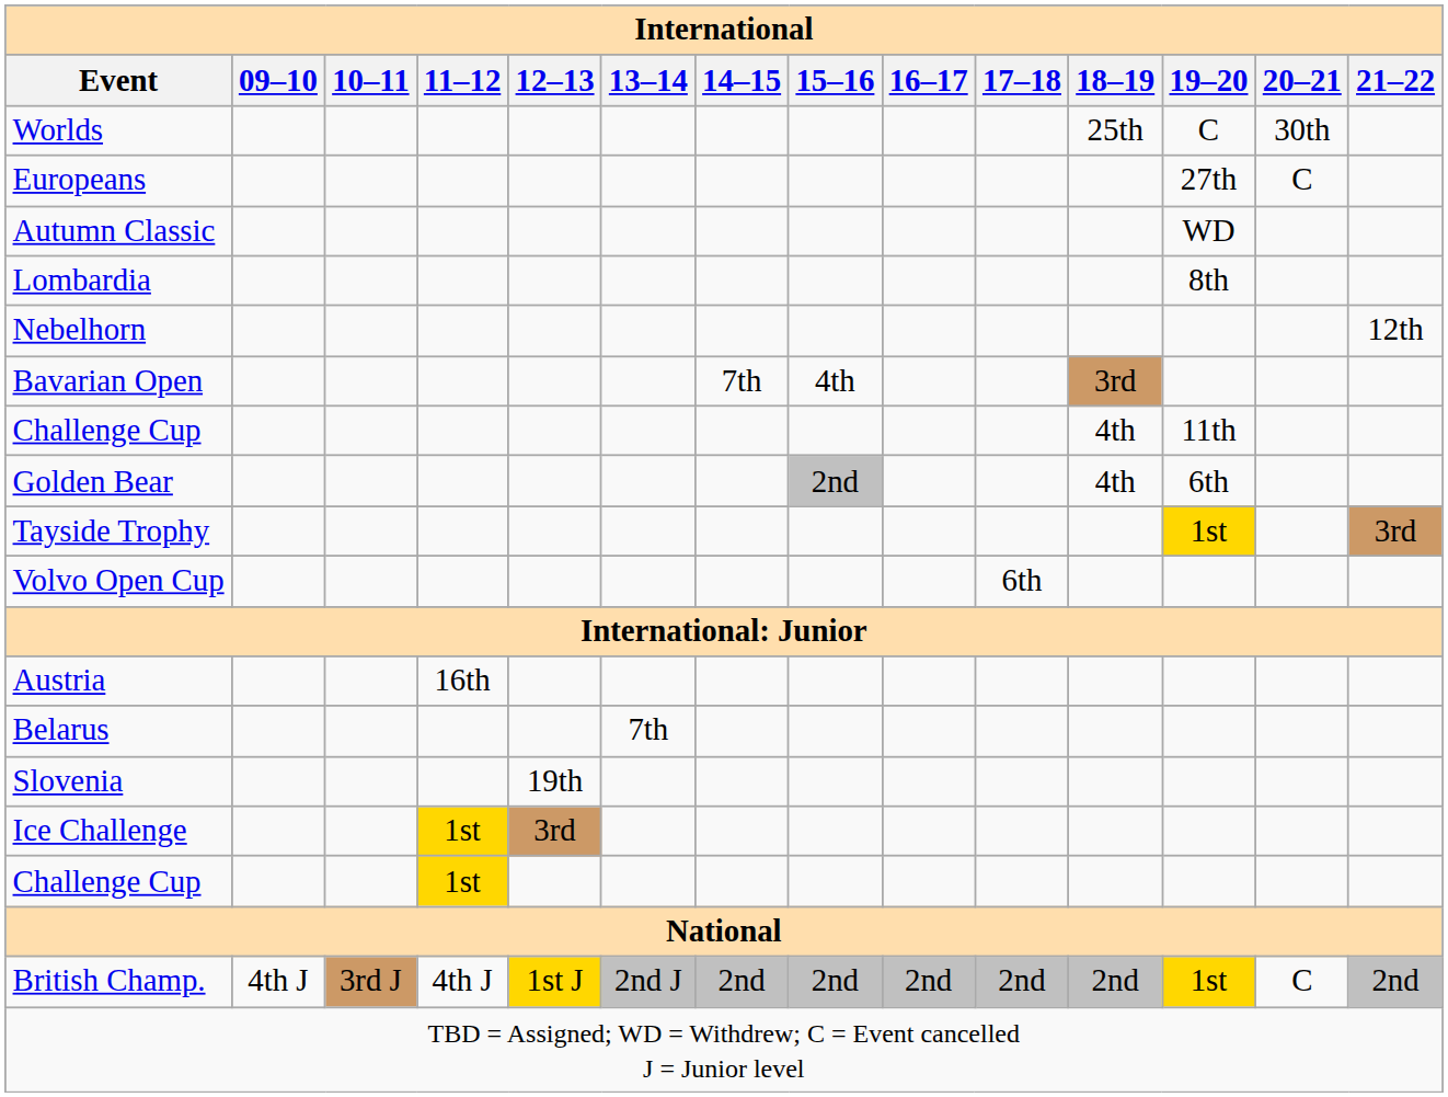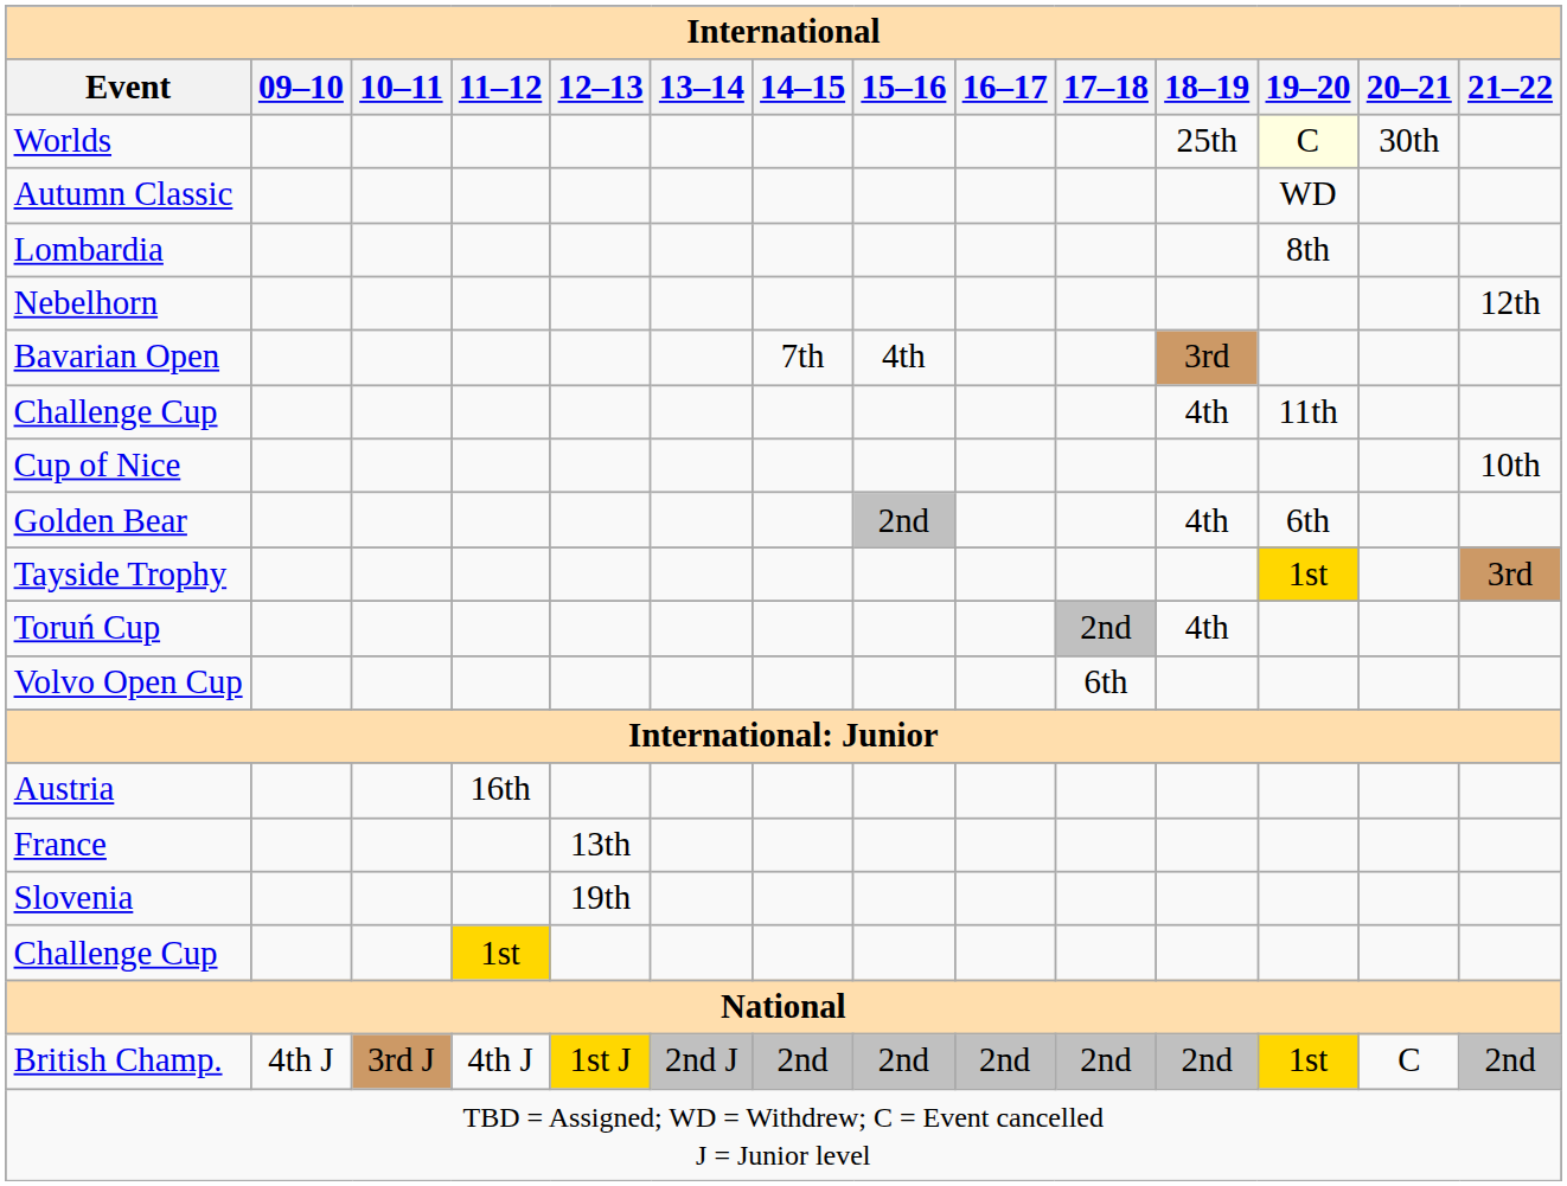 <table class="wikitable" style="text-align:center">
 <tr>
 <th colspan="14" align="center" style="background-color: #ffdead; ">International</th>
 </tr>
 <tr>
 <th>Event</th>
 <th><a href='#'>09–10</a></th>
 <th><a href='#'>10–11</a></th>
 <th><a href='#'>11–12</a></th>
 <th><a href='#'>12–13</a></th>
 <th><a href='#'>13–14</a></th>
 <th><a href='#'>14–15</a></th>
 <th><a href='#'>15–16</a></th>
 <th><a href='#'>16–17</a></th>
 <th><a href='#'>17–18</a></th>
 <th><a href='#'>18–19</a></th>
 <th><a href='#'>19–20</a></th>
 <th><a href='#'>20–21</a></th>
 <th><a href='#'>21–22</a></th>
 </tr>
 <tr>
 <td align=left><a href='#'>Worlds</a></td>
 <td></td>
 <td></td>
 <td></td>
 <td></td>
 <td></td>
 <td></td>
 <td></td>
 <td></td>
 <td></td>
 <td>25th</td>
-<td>C</td>
+<td style="background: lightyellow;">C</td>
 <td>30th</td>
-<td></td>
-</tr>
-<tr>
-<td align=left><a href='#'>Europeans</a></td>
-<td></td>
-<td></td>
-<td></td>
-<td></td>
-<td></td>
-<td></td>
-<td></td>
-<td></td>
-<td></td>
-<td></td>
-<td>27th</td>
-<td>C</td>
 <td></td>
 </tr>
 <tr>
 <td align=left> <a href='#'>Autumn Classic</a></td>
 <td></td>
 <td></td>
 <td></td>
 <td></td>
 <td></td>
 <td></td>
 <td></td>
 <td></td>
 <td></td>
 <td></td>
 <td>WD</td>
 <td></td>
 <td></td>
 </tr>
 <tr>
 <td align=left> <a href='#'>Lombardia</a></td>
 <td></td>
 <td></td>
 <td></td>
 <td></td>
 <td></td>
 <td></td>
 <td></td>
 <td></td>
 <td></td>
 <td></td>
 <td>8th</td>
 <td></td>
 <td></td>
 </tr>
 <tr>
 <td align=left> <a href='#'>Nebelhorn</a></td>
 <td></td>
 <td></td>
 <td></td>
 <td></td>
 <td></td>
 <td></td>
 <td></td>
 <td></td>
 <td></td>
 <td></td>
 <td></td>
 <td></td>
 <td>12th</td>
 </tr>
 <tr>
 <td align=left><a href='#'>Bavarian Open</a></td>
 <td></td>
 <td></td>
 <td></td>
 <td></td>
 <td></td>
 <td>7th</td>
 <td>4th</td>
 <td></td>
 <td></td>
 <td bgcolor=cc9966>3rd</td>
 <td></td>
 <td></td>
 <td></td>
 </tr>
 <tr>
 <td align=left><a href='#'>Challenge Cup</a></td>
 <td></td>
 <td></td>
 <td></td>
 <td></td>
 <td></td>
 <td></td>
 <td></td>
 <td></td>
 <td></td>
 <td>4th</td>
 <td>11th</td>
 <td></td>
 <td></td>
 </tr>
 <tr>
+<td align=left><a href='#'>Cup of Nice</a></td>
+<td></td>
+<td></td>
+<td></td>
+<td></td>
+<td></td>
+<td></td>
+<td></td>
+<td></td>
+<td></td>
+<td></td>
+<td></td>
+<td></td>
+<td>10th</td>
+</tr>
+<tr>
 <td align=left><a href='#'>Golden Bear</a></td>
 <td></td>
 <td></td>
 <td></td>
 <td></td>
 <td></td>
 <td></td>
 <td bgcolor=silver>2nd</td>
 <td></td>
 <td></td>
 <td>4th</td>
 <td>6th</td>
 <td></td>
 </tr>
 <tr>
 <td align=left><a href='#'>Tayside Trophy</a></td>
 <td></td>
 <td></td>
 <td></td>
 <td></td>
 <td></td>
 <td></td>
 <td></td>
 <td></td>
 <td></td>
 <td></td>
 <td bgcolor=gold>1st</td>
 <td></td>
 <td bgcolor=cc9966>3rd</td>
+</tr>
+<tr>
+<td align=left><a href='#'>Toruń Cup</a></td>
+<td></td>
+<td></td>
+<td></td>
+<td></td>
+<td></td>
+<td></td>
+<td></td>
+<td></td>
+<td bgcolor=silver>2nd</td>
+<td>4th</td>
+<td></td>
+<td></td>
+<td></td>
 </tr>
 <tr>
 <td align=left><a href='#'>Volvo Open Cup</a></td>
 <td></td>
 <td></td>
 <td></td>
 <td></td>
 <td></td>
 <td></td>
 <td></td>
 <td></td>
 <td>6th</td>
 <td></td>
 <td></td>
 <td></td>
 <td></td>
 </tr>
 <tr>
 <th colspan="14" align="center" style="background-color: #ffdead; ">International: Junior</th>
 </tr>
 <tr>
 <td align=left> <a href='#'>Austria</a></td>
 <td></td>
 <td></td>
 <td>16th</td>
 <td></td>
 <td></td>
 <td></td>
 <td></td>
 <td></td>
 <td></td>
 <td></td>
 <td></td>
 <td></td>
 <td></td>
 </tr>
 <tr>
-<td align=left> <a href='#'>Belarus</a></td>
+<td align=left> <a href='#'>France</a></td>
 <td></td>
 <td></td>
 <td></td>
+<td>13th</td>
 <td></td>
-<td>7th</td>
 <td></td>
 <td></td>
 <td></td>
 <td></td>
 <td></td>
 <td></td>
 <td></td>
 <td></td>
 </tr>
 <tr>
 <td align=left> <a href='#'>Slovenia</a></td>
 <td></td>
 <td></td>
 <td></td>
 <td>19th</td>
-<td></td>
-<td></td>
-<td></td>
-<td></td>
-<td></td>
-<td></td>
-<td></td>
-<td></td>
-<td></td>
-</tr>
-<tr>
-<td align=left><a href='#'>Ice Challenge</a></td>
-<td></td>
-<td></td>
-<td bgcolor=gold>1st</td>
-<td bgcolor=cc9966>3rd</td>
 <td></td>
 <td></td>
 <td></td>
 <td></td>
 <td></td>
 <td></td>
 <td></td>
 <td></td>
 <td></td>
 </tr>
 <tr>
 <td align=left><a href='#'>Challenge Cup</a></td>
 <td></td>
 <td></td>
 <td bgcolor=gold>1st</td>
 <td></td>
 <td></td>
 <td></td>
 <td></td>
 <td></td>
 <td></td>
 <td></td>
 <td></td>
 <td></td>
 <td></td>
 </tr>
 <tr>
 <th colspan="14" align="center" style="background-color: #ffdead; ">National</th>
 </tr>
 <tr>
 <td align=left><a href='#'>British Champ.</a></td>
 <td>4th J</td>
 <td bgcolor=cc9966>3rd J</td>
 <td>4th J</td>
 <td bgcolor=gold>1st J</td>
 <td bgcolor=silver>2nd J</td>
 <td bgcolor=silver>2nd</td>
 <td bgcolor=silver>2nd</td>
 <td bgcolor=silver>2nd</td>
 <td bgcolor=silver>2nd</td>
 <td bgcolor=silver>2nd</td>
 <td bgcolor=gold>1st</td>
 <td>C</td>
 <td bgcolor=silver>2nd</td>
 </tr>
 <tr>
 <td colspan="14" align="center"><small> TBD = Assigned; WD = Withdrew; C = Event cancelled <br> J = Junior level </small></td>
 </tr>
 </table>
